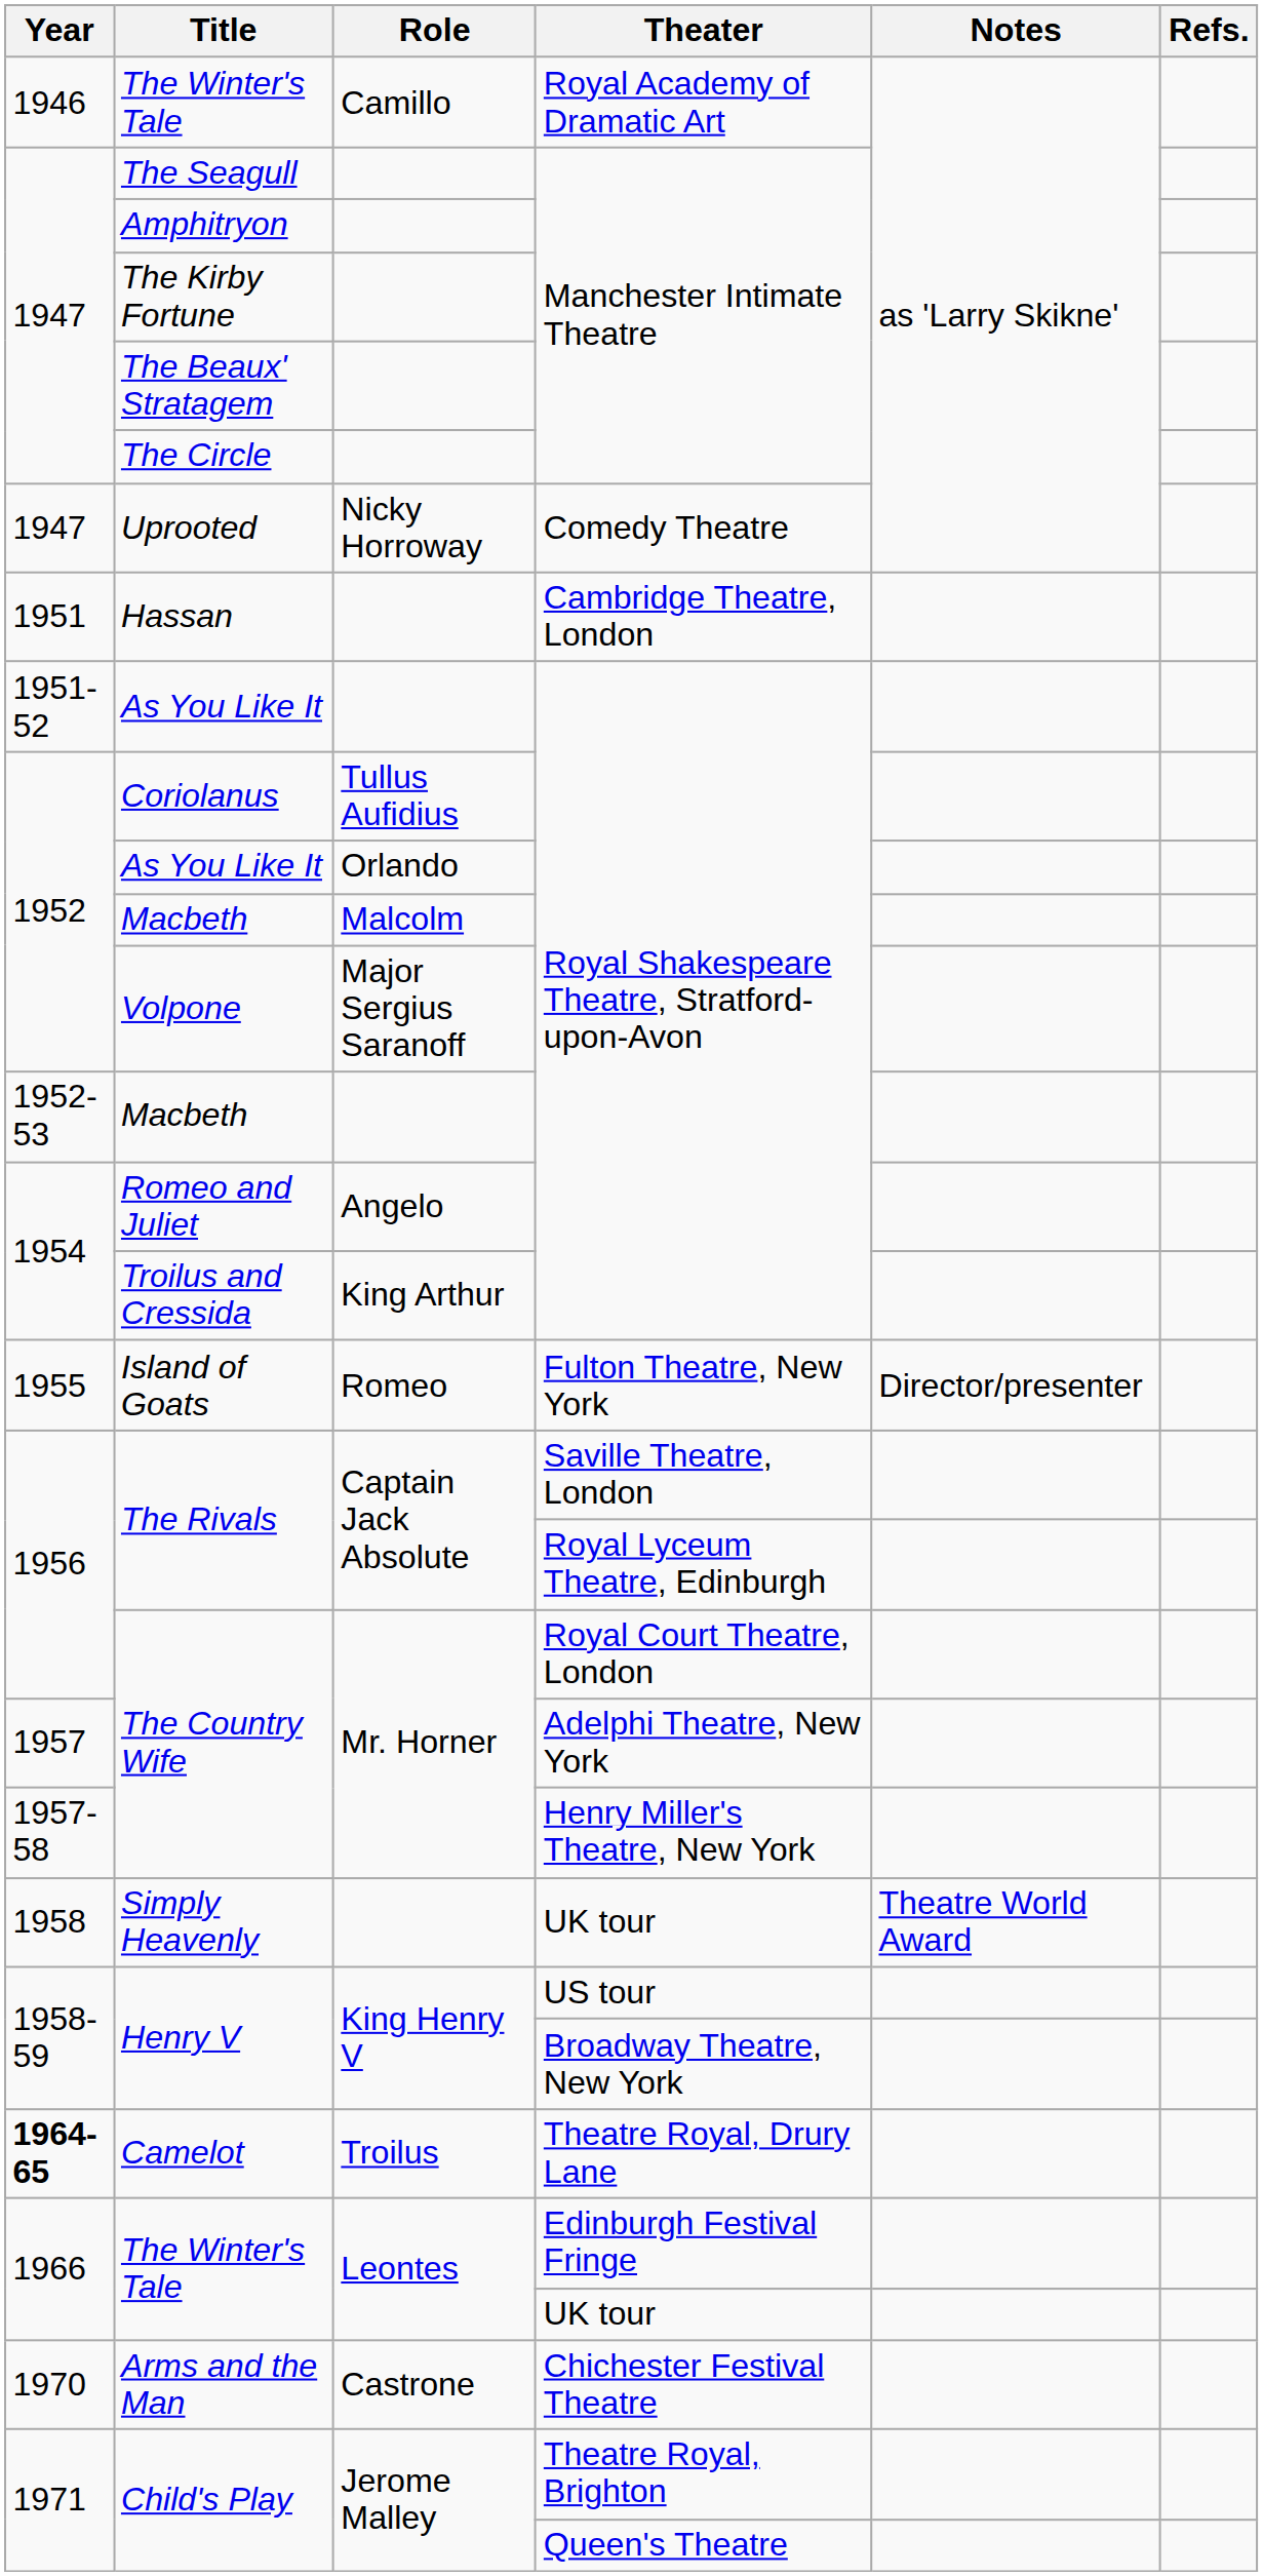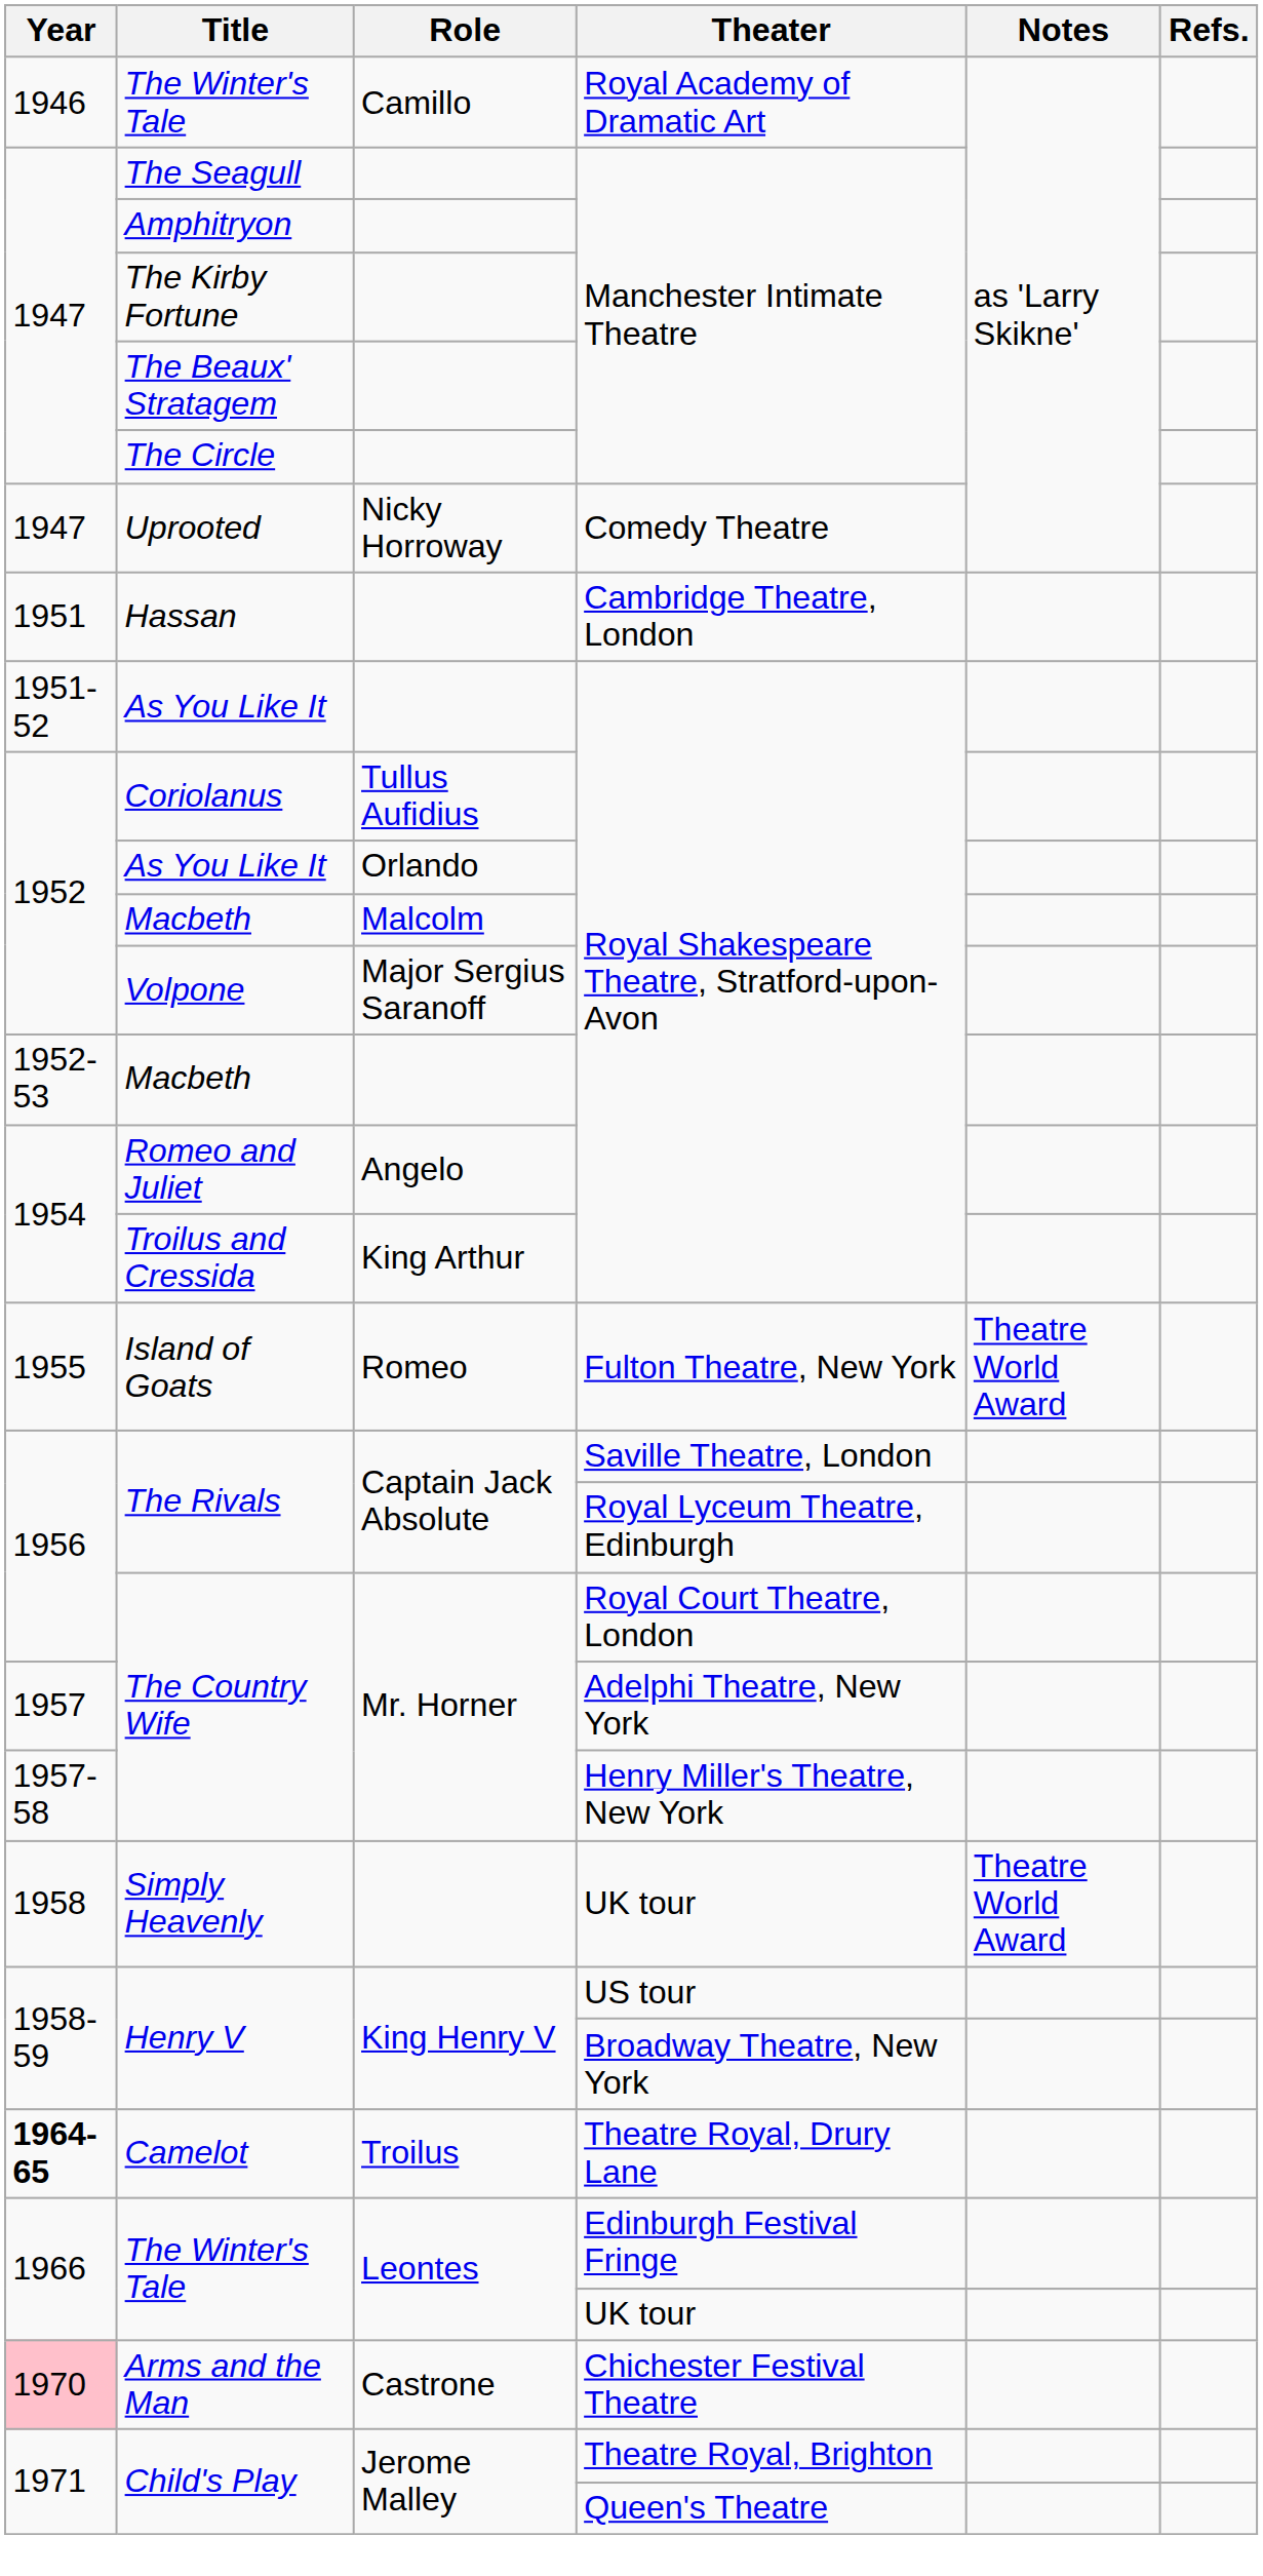 <table class="wikitable sortable">
 <tr>
 <th>Year</th>
 <th scope="col">Title</th>
 <th scope="col" class="unsortable">Role</th>
 <th scope="col">Theater</th>
 <th scope="col">Notes</th>
 <th scope="col" class="unsortable">Refs.</th>
 </tr>
 <tr>
 <td>1946</td>
 <td><a href='#'><em>The Winter's Tale</em></a></td>
 <td>Camillo</td>
 <td><a href='#'>Royal Academy of Dramatic Art</a></td>
 <td rowspan="7">as 'Larry Skikne'</td>
 <td></td>
 </tr>
 <tr>
 <td rowspan="5">1947</td>
 <td><a href='#'><em>The Seagull</em></a></td>
 <td></td>
 <td rowspan="5">Manchester Intimate Theatre</td>
 <td></td>
 </tr>
 <tr>
 <td><a href='#'><em>Amphitryon</em></a></td>
 <td></td>
 <td></td>
 </tr>
 <tr>
 <td><em>The Kirby Fortune</em></td>
 <td></td>
 <td></td>
 </tr>
 <tr>
 <td><a href='#'><em>The Beaux' Stratagem</em></a></td>
 <td></td>
 <td></td>
 </tr>
 <tr>
 <td><a href='#'><em>The Circle</em></a></td>
 <td></td>
 <td></td>
 </tr>
 <tr>
 <td>1947</td>
 <td><em>Uprooted</em></td>
 <td>Nicky Horroway</td>
 <td>Comedy Theatre</td>
 <td></td>
 </tr>
 <tr>
 <td>1951</td>
 <td><em>Hassan</em></td>
 <td></td>
 <td><a href='#'>Cambridge Theatre</a>, London</td>
 <td></td>
 <td></td>
 </tr>
 <tr>
 <td>1951-52</td>
 <td><a href='#'><em>As You Like It</em></a></td>
 <td></td>
 <td rowspan="8"><a href='#'>Royal Shakespeare Theatre</a>, Stratford-upon-Avon</td>
 <td></td>
 <td></td>
 </tr>
 <tr>
 <td rowspan="4">1952</td>
 <td><em><a href='#'>Coriolanus</a></em></td>
 <td><a href='#'>Tullus Aufidius</a></td>
 <td></td>
 <td></td>
 </tr>
 <tr>
 <td><a href='#'><em>As You Like It</em></a></td>
 <td>Orlando</td>
 <td></td>
 <td></td>
 </tr>
 <tr>
 <td><em><a href='#'>Macbeth</a></em></td>
 <td><a href='#'>Malcolm</a></td>
 <td></td>
 <td></td>
 </tr>
 <tr>
 <td><em><a href='#'>Volpone</a></em></td>
 <td>Major Sergius Saranoff</td>
 <td></td>
 <td></td>
 </tr>
 <tr>
 <td>1952-53</td>
 <td><em>Macbeth</em></td>
 <td></td>
 <td></td>
 <td></td>
 </tr>
 <tr>
 <td rowspan="2">1954</td>
 <td><em><a href='#'>Romeo and Juliet</a></em></td>
 <td>Angelo</td>
 <td></td>
 <td></td>
 </tr>
 <tr>
 <td><a href='#'><em>Troilus and Cressida</em></a></td>
 <td>King Arthur</td>
 <td></td>
 <td></td>
 </tr>
 <tr>
 <td>1955</td>
 <td><em>Island of Goats</em></td>
 <td>Romeo</td>
 <td><a href='#'>Fulton Theatre</a>, New York</td>
-<td>Director/presenter</td>
+<td><a href='#'>Theatre World Award</a></td>
 <td></td>
 </tr>
 <tr>
 <td rowspan="3">1956</td>
 <td rowspan="2"><a href='#'><em>The Rivals</em></a></td>
 <td rowspan="2">Captain Jack Absolute</td>
 <td><a href='#'>Saville Theatre</a>, London</td>
 <td></td>
 <td></td>
 </tr>
 <tr>
 <td><a href='#'>Royal Lyceum Theatre</a>, Edinburgh</td>
 <td></td>
 <td></td>
 </tr>
 <tr>
 <td rowspan="3"><a href='#'><em>The Country Wife</em></a></td>
 <td rowspan="3">Mr. Horner</td>
 <td><a href='#'>Royal Court Theatre</a>, London</td>
 <td></td>
 <td></td>
 </tr>
 <tr>
 <td>1957</td>
 <td><a href='#'>Adelphi Theatre</a>, New York</td>
 <td></td>
 <td></td>
 </tr>
 <tr>
 <td>1957-58</td>
 <td><a href='#'>Henry Miller's Theatre</a>, New York</td>
 <td></td>
 <td></td>
 </tr>
 <tr>
 <td>1958</td>
 <td><a href='#'><em>Simply Heavenly</em></a></td>
 <td></td>
 <td>UK tour</td>
 <td><a href='#'>Theatre World Award</a></td>
 <td></td>
 </tr>
 <tr>
 <td rowspan="2">1958-59</td>
 <td rowspan="2"><a href='#'><em>Henry V</em></a></td>
 <td rowspan="2"><a href='#'>King Henry V</a></td>
 <td>US tour</td>
 <td></td>
 <td></td>
 </tr>
 <tr>
 <td><a href='#'>Broadway Theatre</a>, New York</td>
 <td></td>
 <td></td>
 </tr>
 <tr>
 <td><strong>1964-65</strong></td>
 <td><em><a href='#'>Camelot</a></em></td>
 <td><a href='#'>Troilus</a></td>
 <td><a href='#'>Theatre Royal, Drury Lane</a></td>
 <td></td>
 <td></td>
 </tr>
 <tr>
 <td rowspan="2">1966</td>
 <td rowspan="2"><a href='#'><em>The Winter's Tale</em></a></td>
 <td rowspan="2"><a href='#'>Leontes</a></td>
 <td><a href='#'>Edinburgh Festival Fringe</a></td>
 <td></td>
 <td></td>
 </tr>
 <tr>
 <td>UK tour</td>
 <td></td>
 <td></td>
 </tr>
 <tr>
-<td>1970</td>
+<td style="background: pink;">1970</td>
 <td><a href='#'><em>Arms and the Man</em></a></td>
 <td>Castrone</td>
 <td><a href='#'>Chichester Festival Theatre</a></td>
 <td></td>
 <td></td>
 </tr>
 <tr>
 <td rowspan="2">1971</td>
 <td rowspan="2"><a href='#'><em>Child's Play</em></a></td>
 <td rowspan="2">Jerome Malley</td>
 <td><a href='#'>Theatre Royal, Brighton</a></td>
 <td></td>
 <td></td>
 </tr>
 <tr>
 <td><a href='#'>Queen's Theatre</a></td>
 <td></td>
 <td></td>
 </tr>
 </table>
